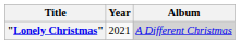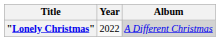 <table class="wikitable plainrowheaders" style="text-align:center;">
 <tr>
 <th scope="col" rowspan="1">Title</th>
 <th scope="col" rowspan="1">Year</th>
 <th scope="col" rowspan="1">Album</th>
 </tr>
 <tr>
 <th scope="row">"<a href='#'>Lonely Christmas</a>"<br></th>
-<td>2021</td>
+<td>2022</td>
 <td style="background: lightgrey;"><em><a href='#'>A Different Christmas</a> </em></td>
 </tr>
 </table>
